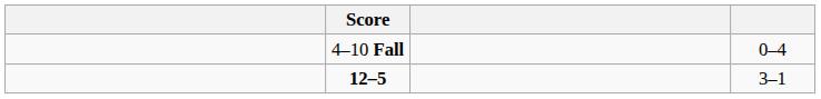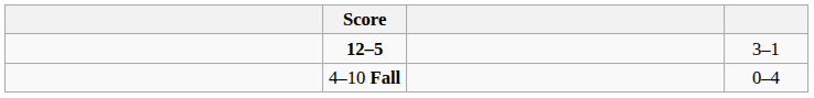 <table class="wikitable" style="text-align: center; ">
 <tr>
 <th align="right" width="270"></th>
 <th width="65">Score</th>
 <th align="left" width="270"></th>
 <th width="65"></th>
 </tr>
 <tr>
+<td align="left"><strong></strong></td>
+<td><strong>12–5</strong></td>
+<td align="left"></td>
+<td>3–1 <strong></strong></td>
+</tr>
+<tr>
 <td align="left"></td>
 <td>4–10 <strong>Fall</strong></td>
 <td align="left"><strong></strong></td>
 <td>0–4 <strong></strong></td>
 </tr>
-<tr>
-<td align="left"><strong></strong></td>
-<td><strong>12–5</strong></td>
-<td align="left"></td>
-<td>3–1 <strong></strong></td>
-</tr>
 </table>
